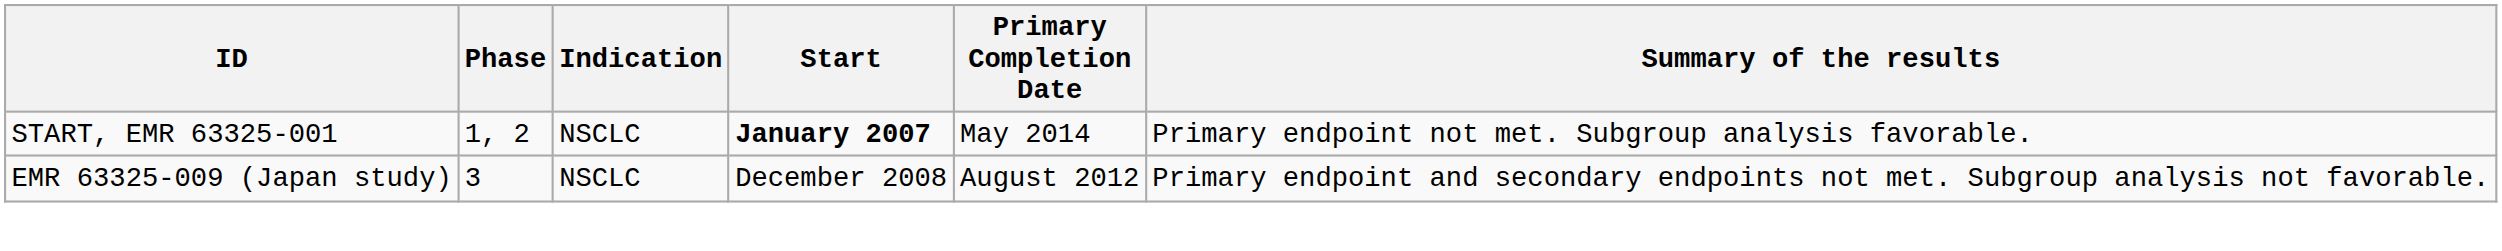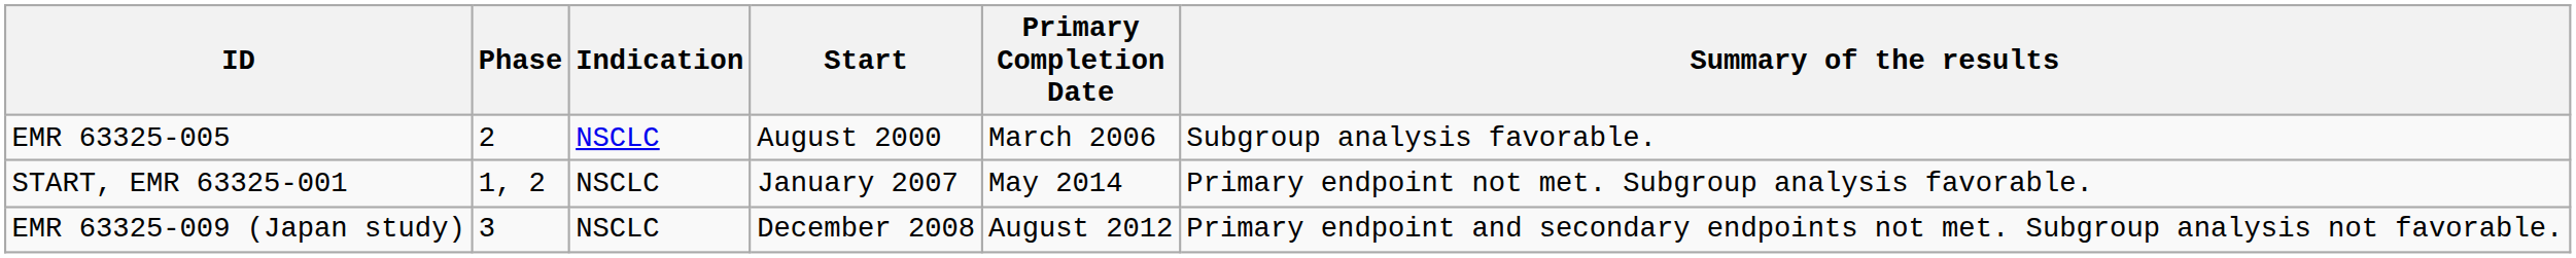 <table class="wikitable">
 <tr>
 <th>ID</th>
 <th>Phase</th>
 <th>Indication</th>
 <th>Start</th>
 <th>Primary <br>Completion <br>Date</th>
 <th>Summary of the results</th>
 </tr>
 <tr>
+<td>EMR 63325-005</td>
+<td>2</td>
+<td><a href='#'>NSCLC</a></td>
+<td>August 2000</td>
+<td>March 2006</td>
+<td>Subgroup analysis favorable.</td>
+</tr>
+<tr>
 <td>START, EMR 63325-001</td>
 <td>1, 2</td>
 <td>NSCLC</td>
-<td><strong>January 2007</strong></td>
+<td>January 2007</td>
 <td>May 2014</td>
 <td>Primary endpoint not met. Subgroup analysis favorable.</td>
 </tr>
 <tr>
 <td>EMR 63325-009 (Japan study)</td>
 <td>3</td>
 <td>NSCLC</td>
 <td>December 2008</td>
 <td>August 2012</td>
 <td>Primary endpoint and secondary endpoints not met. Subgroup analysis not favorable.</td>
 </tr>
 </table>
